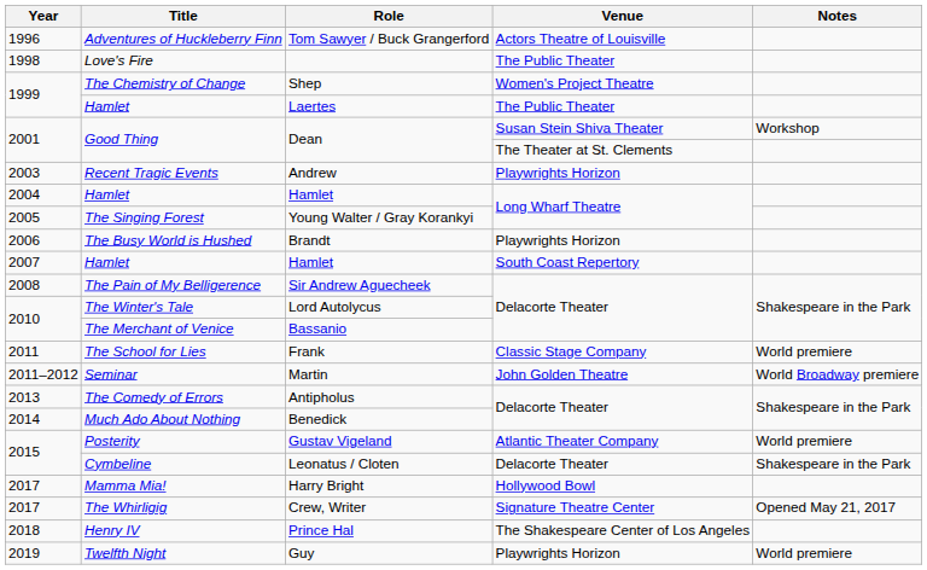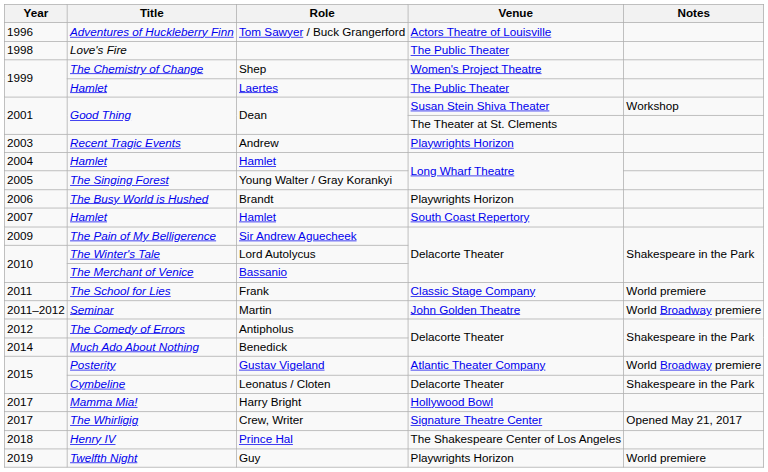 <table class="wikitable sortable">
 <tr>
 <th>Year</th>
 <th>Title</th>
 <th>Role</th>
 <th>Venue</th>
 <th class="unsortable">Notes</th>
 </tr>
 <tr>
 <td>1996</td>
 <td><em><a href='#'>Adventures of Huckleberry Finn</a></em></td>
 <td><a href='#'>Tom Sawyer</a> / Buck Grangerford</td>
 <td><a href='#'>Actors Theatre of Louisville</a></td>
 <td></td>
 </tr>
 <tr>
 <td>1998</td>
 <td><em>Love's Fire</em></td>
 <td></td>
 <td><a href='#'>The Public Theater</a></td>
 <td></td>
 </tr>
 <tr>
 <td rowspan="2">1999</td>
 <td><a href='#'><em>The Chemistry of Change</em></a></td>
 <td>Shep</td>
 <td><a href='#'>Women's Project Theatre</a></td>
 <td></td>
 </tr>
 <tr>
 <td><em><a href='#'>Hamlet</a></em></td>
 <td><a href='#'>Laertes</a></td>
 <td><a href='#'>The Public Theater</a></td>
 <td></td>
 </tr>
 <tr>
 <td rowspan="2">2001</td>
 <td rowspan="2"><a href='#'><em>Good Thing</em></a></td>
 <td rowspan="2">Dean</td>
 <td><a href='#'>Susan Stein Shiva Theater</a></td>
 <td>Workshop</td>
 </tr>
 <tr>
 <td>The Theater at St. Clements</td>
 <td></td>
 </tr>
 <tr>
 <td>2003</td>
 <td><a href='#'><em>Recent Tragic Events</em></a></td>
 <td>Andrew</td>
 <td><a href='#'>Playwrights Horizon</a></td>
 <td></td>
 </tr>
 <tr>
 <td>2004</td>
 <td><em><a href='#'>Hamlet</a></em></td>
 <td><a href='#'>Hamlet</a></td>
 <td rowspan="2"><a href='#'>Long Wharf Theatre</a></td>
 <td></td>
 </tr>
 <tr>
 <td>2005</td>
 <td><a href='#'><em>The Singing Forest</em></a></td>
 <td>Young Walter / Gray Korankyi</td>
 <td></td>
 </tr>
 <tr>
 <td>2006</td>
 <td><a href='#'><em>The Busy World is Hushed</em></a></td>
 <td>Brandt</td>
 <td>Playwrights Horizon</td>
 <td></td>
 </tr>
 <tr>
 <td>2007</td>
 <td><em><a href='#'>Hamlet</a></em></td>
 <td><a href='#'>Hamlet</a></td>
 <td><a href='#'>South Coast Repertory</a></td>
 <td></td>
 </tr>
 <tr>
-<td>2008</td>
+<td>2009</td>
 <td><a href='#'><em>The Pain of My Belligerence</em></a></td>
 <td><a href='#'>Sir Andrew Aguecheek</a></td>
 <td rowspan="3">Delacorte Theater</td>
 <td rowspan="3">Shakespeare in the Park</td>
 </tr>
 <tr>
 <td rowspan="2">2010</td>
 <td><em><a href='#'>The Winter's Tale</a></em></td>
 <td>Lord Autolycus</td>
 </tr>
 <tr>
 <td><em><a href='#'>The Merchant of Venice</a></em></td>
 <td><a href='#'>Bassanio</a></td>
 </tr>
 <tr>
 <td>2011</td>
 <td><a href='#'><em>The School for Lies</em></a></td>
 <td>Frank</td>
 <td><a href='#'>Classic Stage Company</a></td>
 <td>World premiere</td>
 </tr>
 <tr>
 <td>2011–2012</td>
 <td><a href='#'><em>Seminar</em></a></td>
 <td>Martin</td>
 <td><a href='#'>John Golden Theatre</a></td>
 <td>World <a href='#'>Broadway</a> premiere</td>
 </tr>
 <tr>
-<td>2013</td>
+<td>2012</td>
 <td><em><a href='#'>The Comedy of Errors</a></em></td>
 <td>Antipholus</td>
 <td rowspan="2">Delacorte Theater</td>
 <td rowspan="2">Shakespeare in the Park</td>
 </tr>
 <tr>
 <td>2014</td>
 <td><em><a href='#'>Much Ado About Nothing</a></em></td>
 <td>Benedick</td>
 </tr>
 <tr>
 <td rowspan="2">2015</td>
 <td><a href='#'><em>Posterity</em></a></td>
 <td><a href='#'>Gustav Vigeland</a></td>
 <td><a href='#'>Atlantic Theater Company</a></td>
-<td>World premiere</td>
+<td>World <a href='#'>Broadway</a> premiere</td>
 </tr>
 <tr>
 <td><em><a href='#'>Cymbeline</a></em></td>
 <td>Leonatus / Cloten</td>
 <td>Delacorte Theater</td>
 <td>Shakespeare in the Park</td>
 </tr>
 <tr>
 <td>2017</td>
 <td><a href='#'><em>Mamma Mia!</em></a></td>
 <td>Harry Bright</td>
 <td><a href='#'>Hollywood Bowl</a></td>
 </tr>
 <tr>
 <td>2017</td>
 <td><a href='#'> <em>The Whirligig</em></a></td>
 <td>Crew, Writer</td>
 <td><a href='#'>Signature Theatre Center</a></td>
 <td>Opened May 21, 2017</td>
 </tr>
 <tr>
 <td>2018</td>
 <td><a href='#'><em>Henry IV</em></a></td>
 <td><a href='#'>Prince Hal</a></td>
 <td>The Shakespeare Center of Los Angeles</td>
 <td></td>
 </tr>
 <tr>
 <td>2019</td>
 <td><em><a href='#'>Twelfth Night</a></em></td>
 <td>Guy</td>
 <td>Playwrights Horizon</td>
 <td>World premiere</td>
 </tr>
 </table>
